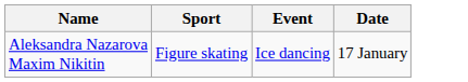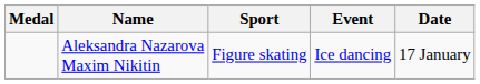 <table class="wikitable sortable" style="font-size:90%">
 <tr>
+<th>Medal</th>
 <th>Name</th>
 <th>Sport</th>
 <th>Event</th>
 <th>Date</th>
 </tr>
 <tr>
+<td></td>
 <td><a href='#'>Aleksandra Nazarova</a><br><a href='#'>Maxim Nikitin</a></td>
 <td><a href='#'>Figure skating</a></td>
 <td><a href='#'>Ice dancing</a></td>
 <td>17 January</td>
 </tr>
 </table>
